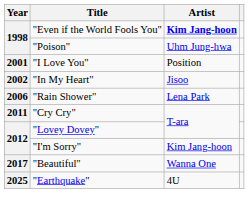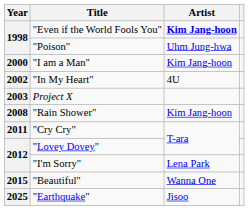 <table class="wikitable plainrowheaders sortable">
 <tr>
 <th scope="col">Year</th>
 <th scope="col">Title</th>
 <th scope="col">Artist</th>
 <th scope="col" class="unsortable"></th>
 </tr>
 <tr>
 <th scope="row" rowspan=2>1998</th>
 <td>"Even if the World Fools You"</td>
 <td><strong><a href='#'>Kim Jang-hoon</a></strong></td>
 <td></td>
 </tr>
 <tr>
 <td>"Poison"</td>
 <td><a href='#'>Uhm Jung-hwa</a></td>
 <td></td>
 </tr>
 <tr>
-<th scope="row">2001</th>
-<td>"I Love You"</td>
-<td>Position</td>
+<th scope="row">2000</th>
+<td>"I am a Man"</td>
+<td><a href='#'>Kim Jang-hoon</a></td>
 <td></td>
 </tr>
 <tr>
 <th scope="row">2002</th>
 <td>"In My Heart"</td>
-<td><a href='#'>Jisoo</a></td>
+<td>4U</td>
 <td></td>
 </tr>
 <tr>
-<th scope="row">2006</th>
+<th scope="row">2003</th>
+<td><em>Project X</em></td>
+<td></td>
+<td style="text-align:center"></td>
+</tr>
+<tr>
+<th scope="row">2008</th>
 <td>"Rain Shower"</td>
-<td><a href='#'>Lena Park</a></td>
+<td><a href='#'>Kim Jang-hoon</a></td>
 <td></td>
 </tr>
 <tr>
 <th scope="row">2011</th>
 <td>"Cry Cry"</td>
 <td rowspan=2><a href='#'>T-ara</a></td>
 <td></td>
 </tr>
 <tr>
 <th scope="row" rowspan=2>2012</th>
 <td>"<a href='#'>Lovey Dovey</a>"</td>
 <td></td>
 </tr>
 <tr>
 <td>"I'm Sorry"</td>
-<td><a href='#'>Kim Jang-hoon</a></td>
+<td><a href='#'>Lena Park</a></td>
 <td></td>
 </tr>
 <tr>
-<th scope="row">2017</th>
+<th scope="row">2015</th>
 <td>"Beautiful"</td>
 <td><a href='#'>Wanna One</a></td>
 <td></td>
 </tr>
 <tr>
 <th scope="row">2025</th>
 <td>"<a href='#'>Earthquake</a>"</td>
-<td>4U</td>
+<td><a href='#'>Jisoo</a></td>
 <td></td>
 </tr>
 </table>
